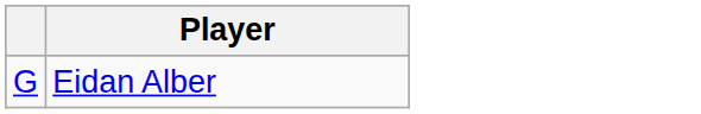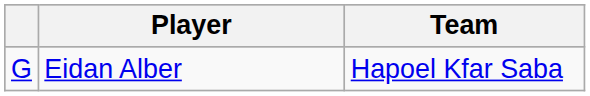 <table class="wikitable">
 <tr>
 <th align="center"></th>
 <th style="text-align:center;width:175px;">Player</th>
+<th style="text-align:center;width:135px;">Team</th>
 </tr>
 <tr>
 <td align=center><a href='#'>G</a></td>
 <td> <a href='#'>Eidan Alber</a></td>
+<td><a href='#'>Hapoel Kfar Saba</a></td>
 </tr>
 </table>
